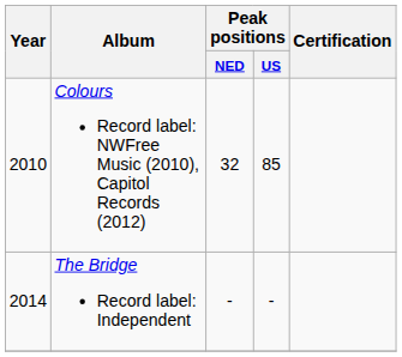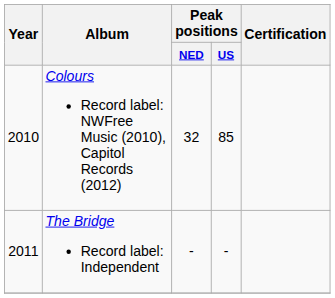 <table class="wikitable">
 <tr>
 <th align="center" rowspan="2" width="10">Year</th>
 <th align="center" rowspan="2" width="140">Album</th>
 <th align="center" colspan="2">Peak positions</th>
 <th align="center" rowspan="2" width="40">Certification</th>
 </tr>
 <tr>
 <th width="20"><small><a href='#'>NED</a></small><br></th>
 <th width="20"><small><a href='#'>US</a></small><br></th>
 </tr>
 <tr>
 <td align="center" rowspan="1">2010</td>
 <td><em><a href='#'>Colours</a></em><br><ul><li>Record label: NWFree Music (2010), Capitol Records (2012)</li></ul></td>
 <td align="center">32</td>
 <td align="center">85</td>
 <td align="center"></td>
 </tr>
 <tr>
-<td align="center" rowspan="1">2014</td>
+<td align="center" rowspan="1">2011</td>
 <td><em><a href='#'>The Bridge</a></em><br><ul><li>Record label: Independent</li></ul></td>
 <td align="center">-</td>
 <td align="center">-</td>
 <td align="center"></td>
 </tr>
 <tr>
 </tr>
 </table>
